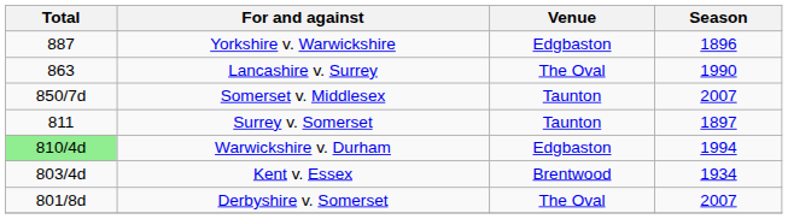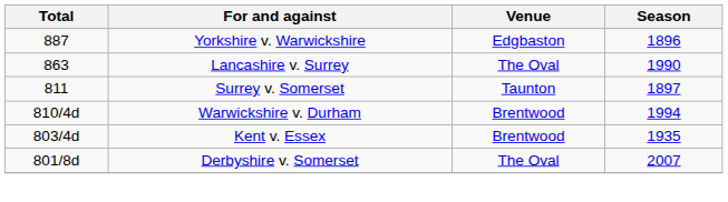 <table align="center" | class="wikitable" width="60%">
 <tr bgcolor="#efefef">
 <th align="center">Total</th>
 <th align="center">For and against</th>
 <th align="center">Venue</th>
 <th align="center">Season</th>
 </tr>
 <tr>
 <td align="center">887</td>
 <td align="center"><a href='#'>Yorkshire</a> v. <a href='#'>Warwickshire</a></td>
 <td align="center"><a href='#'>Edgbaston</a></td>
 <td align="center"><a href='#'>1896</a></td>
 </tr>
 <tr>
 <td align="center">863</td>
 <td align="center"><a href='#'>Lancashire</a> v. <a href='#'>Surrey</a></td>
 <td align="center"><a href='#'>The Oval</a></td>
 <td align="center"><a href='#'>1990</a></td>
 </tr>
 <tr>
-<td align="center">850/7d</td>
-<td align="center"><a href='#'>Somerset</a> v. <a href='#'>Middlesex</a></td>
-<td align="center"><a href='#'>Taunton</a></td>
-<td align="center"><a href='#'>2007</a></td>
-</tr>
-<tr>
 <td align="center">811</td>
 <td align="center"><a href='#'>Surrey</a> v. <a href='#'>Somerset</a></td>
 <td align="center"><a href='#'>Taunton</a></td>
 <td align="center"><a href='#'>1897</a></td>
 </tr>
 <tr>
-<td align="center" style="background: lightgreen;">810/4d</td>
+<td align="center">810/4d</td>
 <td align="center"><a href='#'>Warwickshire</a> v. <a href='#'>Durham</a></td>
-<td align="center"><a href='#'>Edgbaston</a></td>
+<td align="center"><a href='#'>Brentwood</a></td>
 <td align="center"><a href='#'>1994</a></td>
 </tr>
 <tr>
 <td align="center">803/4d</td>
 <td align="center"><a href='#'>Kent</a> v. <a href='#'>Essex</a></td>
 <td align="center"><a href='#'>Brentwood</a></td>
-<td align="center"><a href='#'>1934</a></td>
+<td align="center"><a href='#'>1935</a></td>
 </tr>
 <tr>
 <td align="center">801/8d</td>
 <td align="center"><a href='#'>Derbyshire</a> v. <a href='#'>Somerset</a></td>
 <td align="center"><a href='#'>The Oval</a></td>
 <td align="center"><a href='#'>2007</a></td>
 </tr>
 <tr>
 </tr>
 </table>
